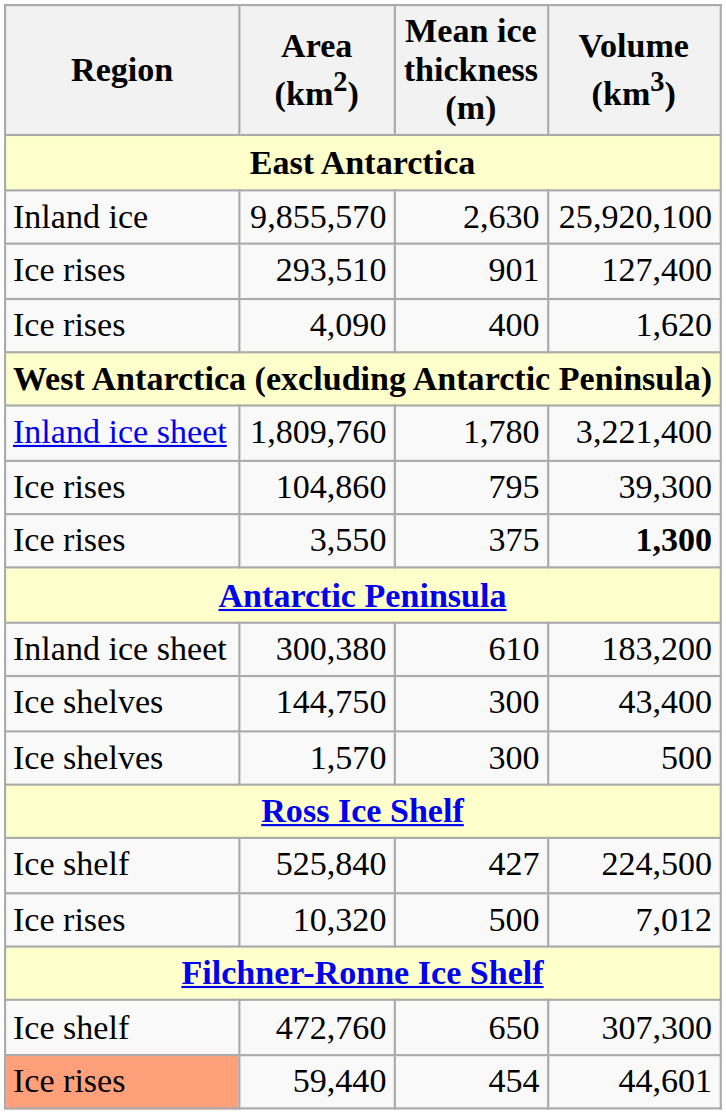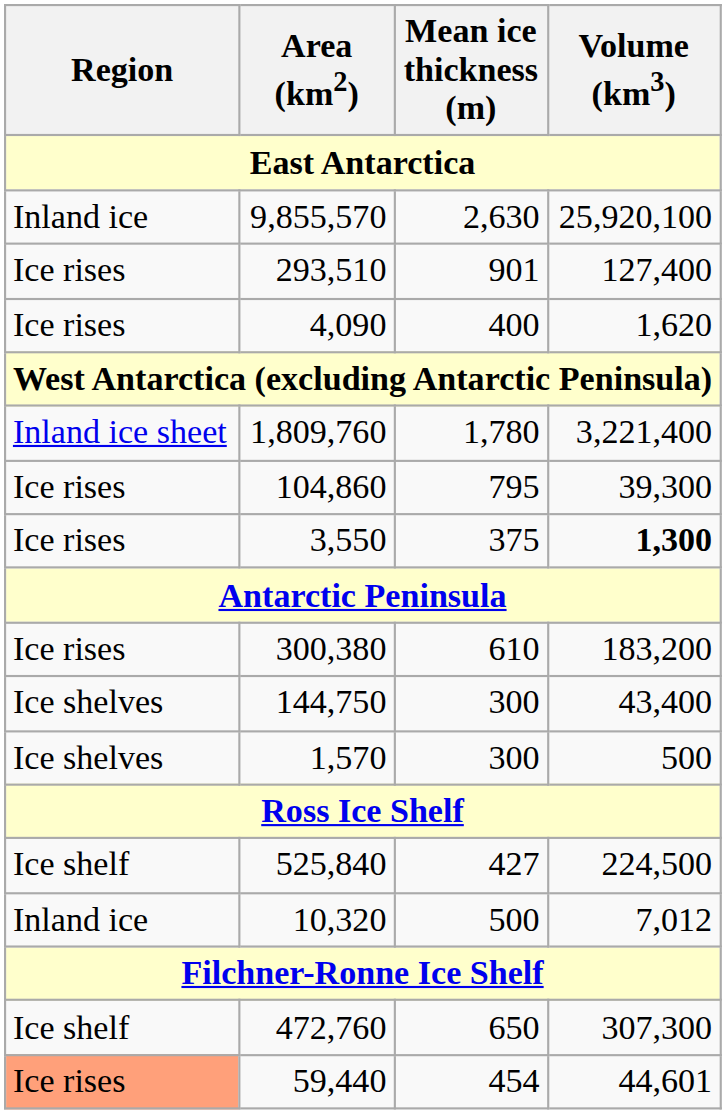 <table class="wikitable">
 <tr>
 <th>Region</th>
 <th>Area <br> (km<sup>2</sup>)</th>
 <th>Mean ice<br>thickness <br> (m)</th>
 <th>Volume <br> (km<sup>3</sup>)</th>
 </tr>
 <tr>
 <th colspan=4 style="background:#FFFFCC;">East Antarctica</th>
 </tr>
 <tr>
 <td>Inland ice</td>
 <td style="text-align: right;">9,855,570</td>
 <td style="text-align: right;">2,630</td>
 <td style="text-align: right;">25,920,100</td>
 </tr>
 <tr>
 <td>Ice rises</td>
 <td style="text-align: right;">293,510</td>
 <td style="text-align: right;">901</td>
 <td style="text-align: right;">127,400</td>
 </tr>
 <tr>
 <td>Ice rises</td>
 <td style="text-align: right;">4,090</td>
 <td style="text-align: right;">400</td>
 <td style="text-align: right;">1,620</td>
 </tr>
 <tr>
 <th colspan=4 style="background:#FFFFCC;">West Antarctica (excluding Antarctic Peninsula)</th>
 </tr>
 <tr>
 <td><a href='#'>Inland ice sheet</a></td>
 <td style="text-align: right;">1,809,760</td>
 <td style="text-align: right;">1,780</td>
 <td style="text-align: right;">3,221,400</td>
 </tr>
 <tr>
 <td>Ice rises</td>
 <td style="text-align: right;">104,860</td>
 <td style="text-align: right;">795</td>
 <td style="text-align: right;">39,300</td>
 </tr>
 <tr>
 <td>Ice rises</td>
 <td style="text-align: right;">3,550</td>
 <td style="text-align: right;">375</td>
 <td style="text-align: right;"><strong>1,300</strong></td>
 </tr>
 <tr>
 <th colspan=4 style="background:#FFFFCC;"><a href='#'>Antarctic Peninsula</a></th>
 </tr>
 <tr>
-<td>Inland ice sheet</td>
+<td>Ice rises</td>
 <td style="text-align: right;">300,380</td>
 <td style="text-align: right;">610</td>
 <td style="text-align: right;">183,200</td>
 </tr>
 <tr>
 <td>Ice shelves</td>
 <td style="text-align: right;">144,750</td>
 <td style="text-align: right;">300</td>
 <td style="text-align: right;">43,400</td>
 </tr>
 <tr>
 <td>Ice shelves</td>
 <td style="text-align: right;">1,570</td>
 <td style="text-align: right;">300</td>
 <td style="text-align: right;">500</td>
 </tr>
 <tr>
 <th colspan=4 style="background:#FFFFCC;"><a href='#'>Ross Ice Shelf</a></th>
 </tr>
 <tr>
 <td>Ice shelf</td>
 <td style="text-align: right;">525,840</td>
 <td style="text-align: right;">427</td>
 <td style="text-align: right;">224,500</td>
 </tr>
 <tr>
-<td>Ice rises</td>
+<td>Inland ice</td>
 <td style="text-align: right;">10,320</td>
 <td style="text-align: right;">500</td>
 <td style="text-align: right;">7,012</td>
 </tr>
 <tr>
 <th colspan=4 style="background:#FFFFCC;"><a href='#'>Filchner-Ronne Ice Shelf</a></th>
 </tr>
 <tr>
 <td>Ice shelf</td>
 <td style="text-align: right;">472,760</td>
 <td style="text-align: right;">650</td>
 <td style="text-align: right;">307,300</td>
 </tr>
 <tr>
 <td style="background: lightsalmon;">Ice rises</td>
 <td style="text-align: right;">59,440</td>
 <td style="text-align: right;">454</td>
 <td style="text-align: right;">44,601</td>
 </tr>
 </table>
